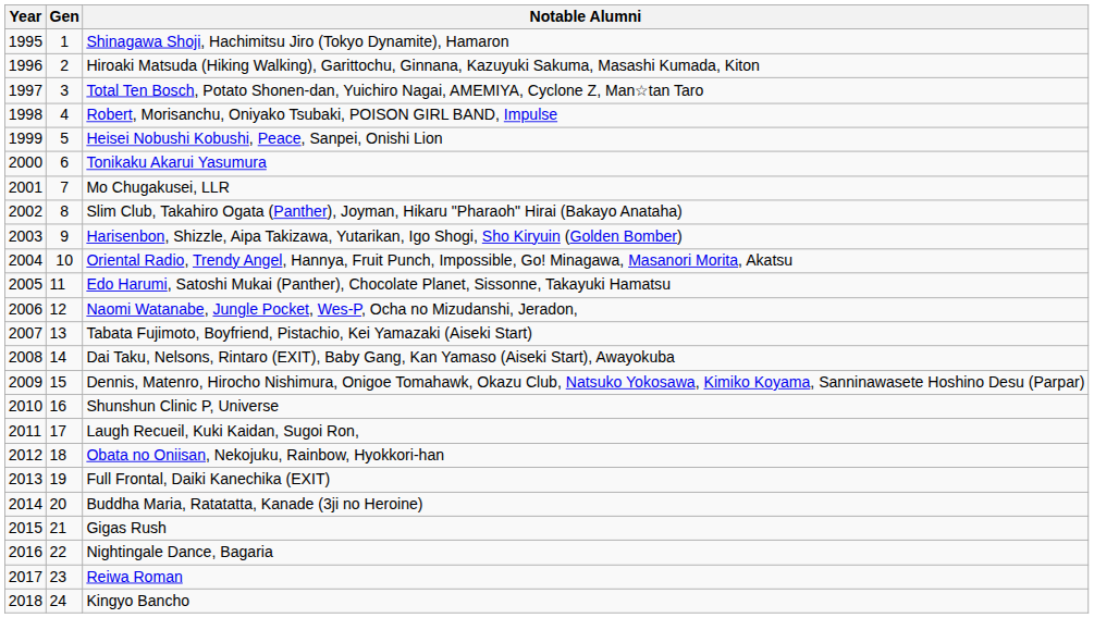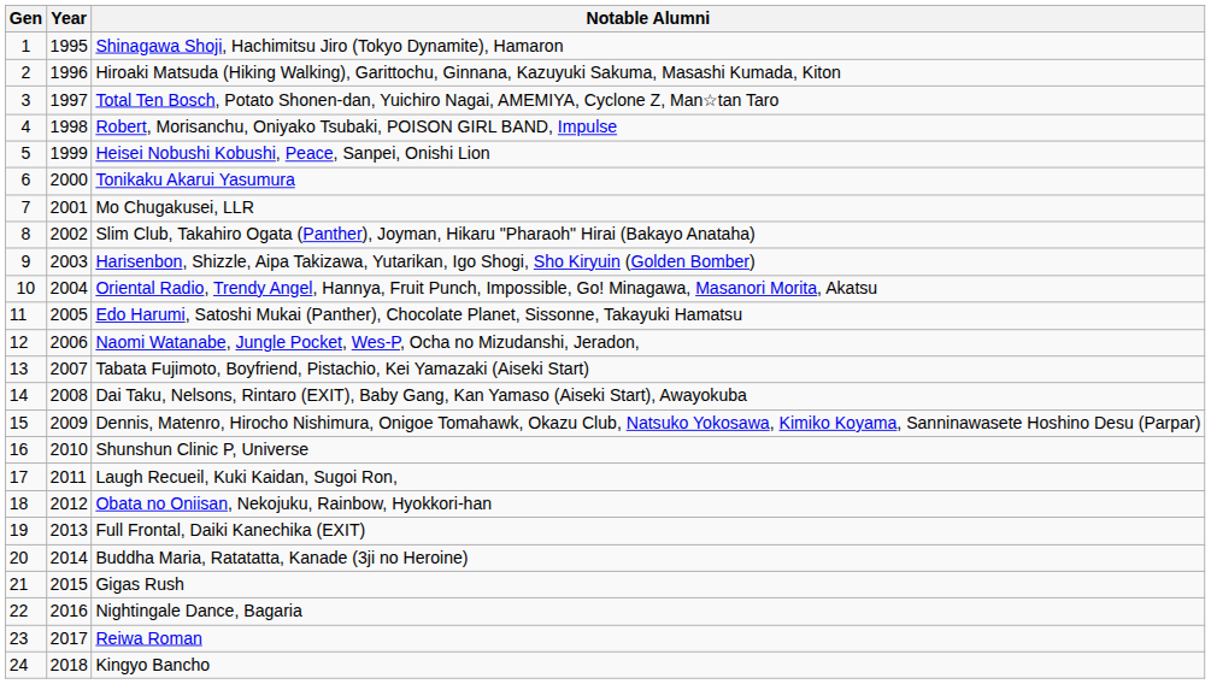 <table class="wikitable">
 <tr>
+<th>Gen</th>
 <th>Year</th>
-<th>Gen</th>
 <th>Notable Alumni</th>
 </tr>
 <tr>
+<td style="text-align: center;">1</td>
 <td>1995</td>
-<td style="text-align: center;">1</td>
 <td><a href='#'>Shinagawa Shoji</a>, Hachimitsu Jiro (Tokyo Dynamite), Hamaron</td>
 </tr>
 <tr>
+<td style="text-align: center;">2</td>
 <td>1996</td>
-<td style="text-align: center;">2</td>
 <td>Hiroaki Matsuda (Hiking Walking), Garittochu, Ginnana, Kazuyuki Sakuma, Masashi Kumada, Kiton</td>
 </tr>
 <tr>
+<td style="text-align: center;">3</td>
 <td>1997</td>
-<td style="text-align: center;">3</td>
 <td><a href='#'>Total Ten Bosch</a>, Potato Shonen-dan, Yuichiro Nagai, AMEMIYA, Cyclone Z, Man☆tan Taro</td>
 </tr>
 <tr>
+<td style="text-align: center;">4</td>
 <td>1998</td>
-<td style="text-align: center;">4</td>
 <td><a href='#'>Robert</a>, Morisanchu, Oniyako Tsubaki, POISON GIRL BAND, <a href='#'>Impulse</a></td>
 </tr>
 <tr>
+<td style="text-align: center;">5</td>
 <td>1999</td>
-<td style="text-align: center;">5</td>
 <td><a href='#'>Heisei Nobushi Kobushi</a>, <a href='#'>Peace</a>, Sanpei, Onishi Lion</td>
 </tr>
 <tr>
+<td style="text-align: center;">6</td>
 <td>2000</td>
-<td style="text-align: center;">6</td>
 <td><a href='#'>Tonikaku Akarui Yasumura</a></td>
 </tr>
 <tr>
+<td style="text-align: center;">7</td>
 <td>2001</td>
-<td style="text-align: center;">7</td>
 <td>Mo Chugakusei, LLR</td>
 </tr>
 <tr>
+<td style="text-align: center;">8</td>
 <td>2002</td>
-<td style="text-align: center;">8</td>
 <td>Slim Club, Takahiro Ogata (<a href='#'>Panther</a>), Joyman, Hikaru "Pharaoh" Hirai (Bakayo Anataha)</td>
 </tr>
 <tr>
+<td style="text-align: center;">9</td>
 <td>2003</td>
-<td style="text-align: center;">9</td>
 <td><a href='#'>Harisenbon</a>, Shizzle, Aipa Takizawa, Yutarikan, Igo Shogi, <a href='#'>Sho Kiryuin</a> (<a href='#'>Golden Bomber</a>)</td>
 </tr>
 <tr>
+<td style="text-align: center;">10</td>
 <td>2004</td>
-<td style="text-align: center;">10</td>
 <td><a href='#'>Oriental Radio</a>, <a href='#'>Trendy Angel</a>, Hannya, Fruit Punch, Impossible, Go! Minagawa, <a href='#'>Masanori Morita</a>, Akatsu</td>
 </tr>
 <tr>
+<td>11</td>
 <td>2005</td>
-<td>11</td>
 <td><a href='#'>Edo Harumi</a>, Satoshi Mukai (Panther), Chocolate Planet, Sissonne, Takayuki Hamatsu</td>
 </tr>
 <tr>
+<td>12</td>
 <td>2006</td>
-<td>12</td>
 <td><a href='#'>Naomi Watanabe</a>, <a href='#'>Jungle Pocket</a>, <a href='#'>Wes-P</a>, Ocha no Mizudanshi, Jeradon,</td>
 </tr>
 <tr>
+<td>13</td>
 <td>2007</td>
-<td>13</td>
 <td>Tabata Fujimoto, Boyfriend, Pistachio, Kei Yamazaki (Aiseki Start)</td>
 </tr>
 <tr>
+<td>14</td>
 <td>2008</td>
-<td>14</td>
 <td>Dai Taku, Nelsons, Rintaro (EXIT), Baby Gang, Kan Yamaso (Aiseki Start), Awayokuba</td>
 </tr>
 <tr>
+<td>15</td>
 <td>2009</td>
-<td>15</td>
 <td>Dennis, Matenro, Hirocho Nishimura, Onigoe Tomahawk, Okazu Club, <a href='#'>Natsuko Yokosawa</a>, <a href='#'>Kimiko Koyama</a>, Sanninawasete Hoshino Desu (Parpar)</td>
 </tr>
 <tr>
+<td>16</td>
 <td>2010</td>
-<td>16</td>
 <td>Shunshun Clinic P, Universe</td>
 </tr>
 <tr>
+<td>17</td>
 <td>2011</td>
-<td>17</td>
 <td>Laugh Recueil, Kuki Kaidan, Sugoi Ron,</td>
 </tr>
 <tr>
+<td>18</td>
 <td>2012</td>
-<td>18</td>
 <td><a href='#'>Obata no Oniisan</a>, Nekojuku, Rainbow, Hyokkori-han</td>
 </tr>
 <tr>
+<td>19</td>
 <td>2013</td>
-<td>19</td>
 <td>Full Frontal, Daiki Kanechika (EXIT)</td>
 </tr>
 <tr>
+<td>20</td>
 <td>2014</td>
-<td>20</td>
 <td>Buddha Maria, Ratatatta, Kanade (3ji no Heroine)</td>
 </tr>
 <tr>
+<td>21</td>
 <td>2015</td>
-<td>21</td>
 <td>Gigas Rush</td>
 </tr>
 <tr>
+<td>22</td>
 <td>2016</td>
-<td>22</td>
 <td>Nightingale Dance, Bagaria</td>
 </tr>
 <tr>
+<td>23</td>
 <td>2017</td>
-<td>23</td>
 <td><a href='#'>Reiwa Roman</a></td>
 </tr>
 <tr>
+<td>24</td>
 <td>2018</td>
-<td>24</td>
 <td>Kingyo Bancho</td>
 </tr>
 </table>
